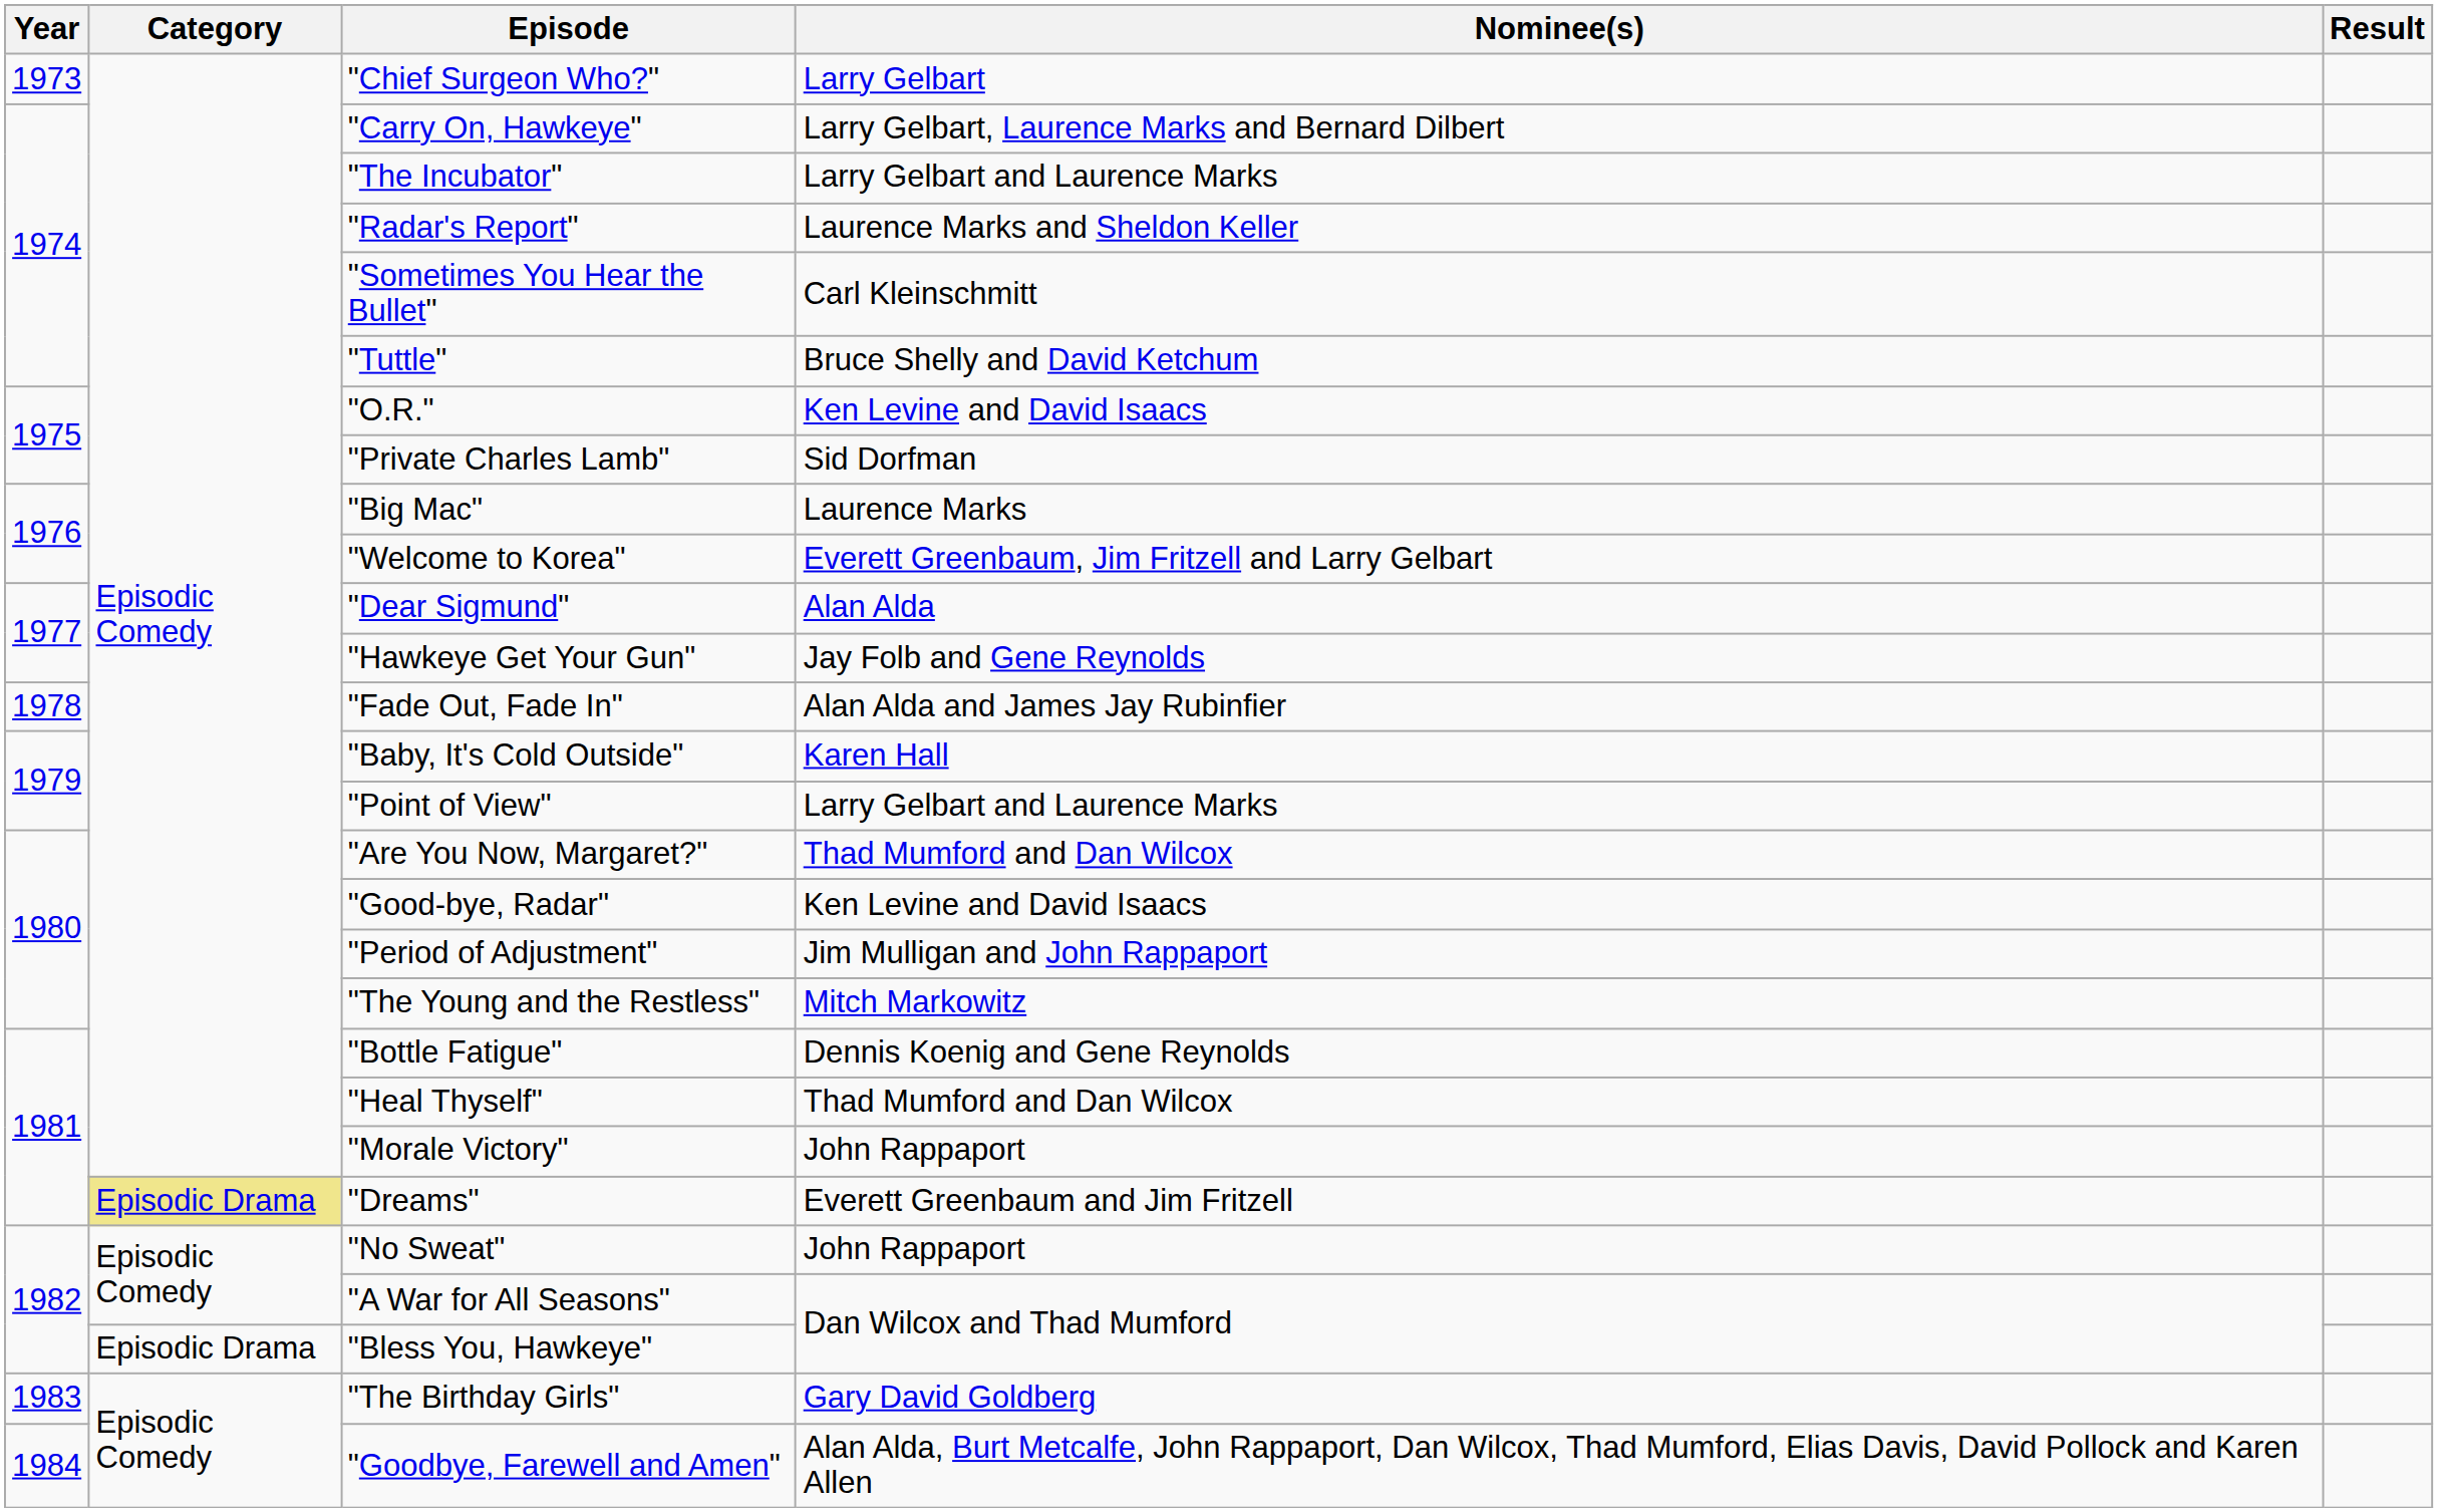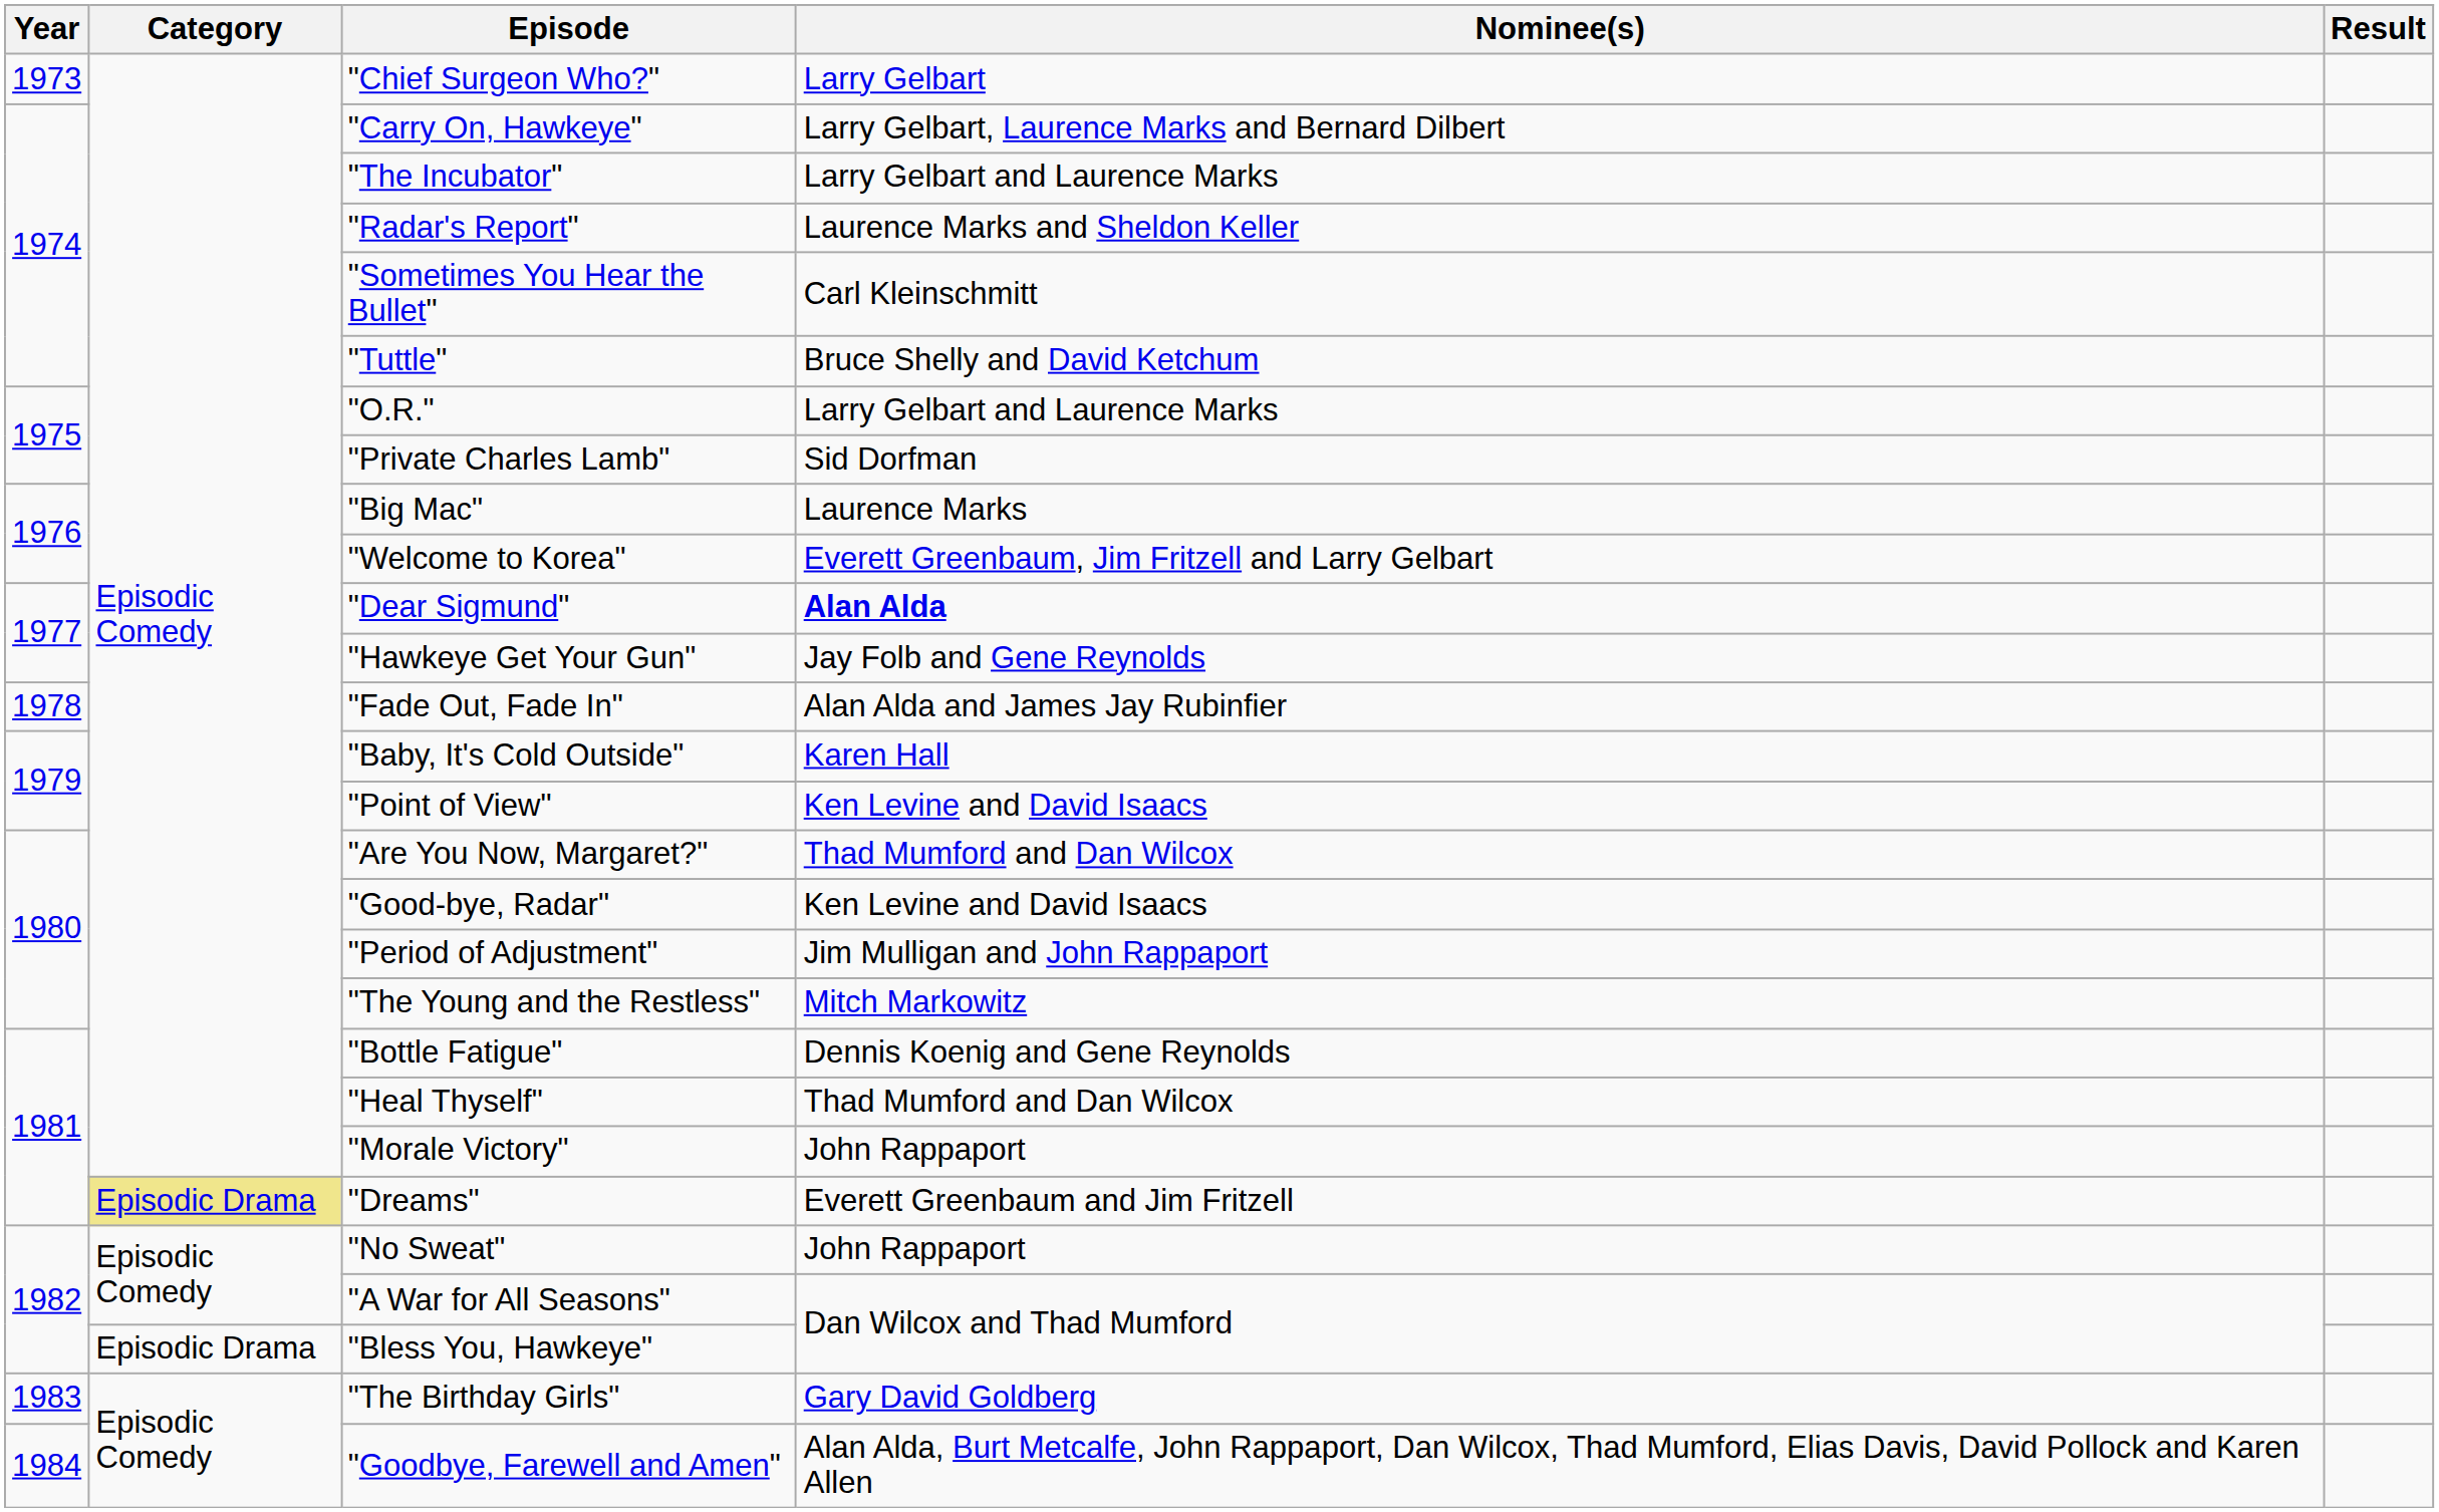 <table class="wikitable">
 <tr>
 <th>Year</th>
 <th>Category</th>
 <th>Episode</th>
 <th>Nominee(s)</th>
 <th>Result</th>
 </tr>
 <tr>
 <td><a href='#'>1973</a></td>
 <td rowspan="22"><a href='#'>Episodic Comedy</a></td>
 <td>"<a href='#'>Chief Surgeon Who?</a>"</td>
 <td><a href='#'>Larry Gelbart</a></td>
 <td></td>
 </tr>
 <tr>
 <td rowspan="5"><a href='#'>1974</a></td>
 <td>"<a href='#'>Carry On, Hawkeye</a>"</td>
 <td>Larry Gelbart, <a href='#'>Laurence Marks</a> and Bernard Dilbert</td>
 <td></td>
 </tr>
 <tr>
 <td>"<a href='#'>The Incubator</a>"</td>
 <td>Larry Gelbart and Laurence Marks</td>
 <td></td>
 </tr>
 <tr>
 <td>"<a href='#'>Radar's Report</a>"</td>
 <td>Laurence Marks and <a href='#'>Sheldon Keller</a></td>
 <td></td>
 </tr>
 <tr>
 <td>"<a href='#'>Sometimes You Hear the Bullet</a>"</td>
 <td>Carl Kleinschmitt</td>
 <td></td>
 </tr>
 <tr>
 <td>"<a href='#'>Tuttle</a>"</td>
 <td>Bruce Shelly and <a href='#'>David Ketchum</a></td>
 <td></td>
 </tr>
 <tr>
 <td rowspan="2"><a href='#'>1975</a></td>
 <td>"O.R."</td>
-<td><a href='#'>Ken Levine</a> and <a href='#'>David Isaacs</a></td>
+<td>Larry Gelbart and Laurence Marks</td>
 <td></td>
 </tr>
 <tr>
 <td>"Private Charles Lamb"</td>
 <td>Sid Dorfman</td>
 <td></td>
 </tr>
 <tr>
 <td rowspan="2"><a href='#'>1976</a></td>
 <td>"Big Mac"</td>
 <td>Laurence Marks</td>
 <td></td>
 </tr>
 <tr>
 <td>"Welcome to Korea"</td>
 <td><a href='#'>Everett Greenbaum</a>, <a href='#'>Jim Fritzell</a> and Larry Gelbart</td>
 <td></td>
 </tr>
 <tr>
 <td rowspan="2"><a href='#'>1977</a></td>
 <td>"<a href='#'>Dear Sigmund</a>"</td>
-<td><a href='#'>Alan Alda</a></td>
+<td><strong><a href='#'>Alan Alda</a></strong></td>
 <td></td>
 </tr>
 <tr>
 <td>"Hawkeye Get Your Gun"</td>
 <td>Jay Folb and <a href='#'>Gene Reynolds</a></td>
 <td></td>
 </tr>
 <tr>
 <td><a href='#'>1978</a></td>
 <td>"Fade Out, Fade In"</td>
 <td>Alan Alda and James Jay Rubinfier</td>
 <td></td>
 </tr>
 <tr>
 <td rowspan="2"><a href='#'>1979</a></td>
 <td>"Baby, It's Cold Outside"</td>
 <td><a href='#'>Karen Hall</a></td>
 <td></td>
 </tr>
 <tr>
 <td>"Point of View"</td>
-<td>Larry Gelbart and Laurence Marks</td>
+<td><a href='#'>Ken Levine</a> and <a href='#'>David Isaacs</a></td>
 <td></td>
 </tr>
 <tr>
 <td rowspan="4"><a href='#'>1980</a></td>
 <td>"Are You Now, Margaret?"</td>
 <td><a href='#'>Thad Mumford</a> and <a href='#'>Dan Wilcox</a></td>
 <td></td>
 </tr>
 <tr>
 <td>"Good-bye, Radar"</td>
 <td>Ken Levine and David Isaacs</td>
 <td></td>
 </tr>
 <tr>
 <td>"Period of Adjustment"</td>
 <td>Jim Mulligan and <a href='#'>John Rappaport</a></td>
 <td></td>
 </tr>
 <tr>
 <td>"The Young and the Restless"</td>
 <td><a href='#'>Mitch Markowitz</a></td>
 <td></td>
 </tr>
 <tr>
 <td rowspan="4"><a href='#'>1981</a></td>
 <td>"Bottle Fatigue"</td>
 <td>Dennis Koenig and Gene Reynolds</td>
 <td></td>
 </tr>
 <tr>
 <td>"Heal Thyself"</td>
 <td>Thad Mumford and Dan Wilcox</td>
 <td></td>
 </tr>
 <tr>
 <td>"Morale Victory"</td>
 <td>John Rappaport</td>
 <td></td>
 </tr>
 <tr>
 <td style="background: khaki;"><a href='#'>Episodic Drama</a></td>
 <td>"Dreams"</td>
 <td>Everett Greenbaum and Jim Fritzell</td>
 <td></td>
 </tr>
 <tr>
 <td rowspan="3"><a href='#'>1982</a></td>
 <td rowspan="2">Episodic Comedy</td>
 <td>"No Sweat"</td>
 <td>John Rappaport</td>
 <td></td>
 </tr>
 <tr>
 <td>"A War for All Seasons"</td>
 <td rowspan="2">Dan Wilcox and Thad Mumford</td>
 <td></td>
 </tr>
 <tr>
 <td>Episodic Drama</td>
 <td>"Bless You, Hawkeye"</td>
 <td></td>
 </tr>
 <tr>
 <td><a href='#'>1983</a></td>
 <td rowspan="2">Episodic Comedy</td>
 <td>"The Birthday Girls"</td>
 <td><a href='#'>Gary David Goldberg</a></td>
 <td></td>
 </tr>
 <tr>
 <td><a href='#'>1984</a></td>
 <td>"<a href='#'>Goodbye, Farewell and Amen</a>"</td>
 <td>Alan Alda, <a href='#'>Burt Metcalfe</a>, John Rappaport, Dan Wilcox, Thad Mumford, Elias Davis, David Pollock and Karen Allen</td>
 <td></td>
 </tr>
 </table>
